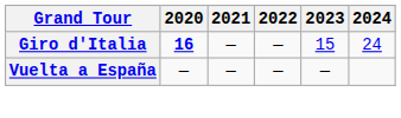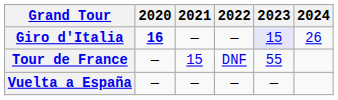 <table class="wikitable plainrowheaders">
 <tr>
 <th scope="col"><a href='#'>Grand Tour</a></th>
 <th scope="col">2020</th>
 <th scope="col">2021</th>
 <th scope="col">2022</th>
 <th scope="col">2023</th>
 <th scope="col">2024</th>
 </tr>
 <tr style="text-align:center;">
 <th scope="row"> <a href='#'>Giro d'Italia</a></th>
 <td><strong><a href='#'>16</a></strong></td>
 <td>—</td>
 <td>—</td>
+<td style="background: lavender;"><a href='#'>15</a></td>
+<td><a href='#'>26</a></td>
+</tr>
+<tr style="text-align:center;">
+<th scope="row"> <a href='#'>Tour de France</a></th>
+<td>—</td>
 <td><a href='#'>15</a></td>
-<td><a href='#'>24</a></td>
+<td><a href='#'>DNF</a></td>
+<td><a href='#'>55</a></td>
+<td></td>
 </tr>
 <tr style="text-align:center;">
 <th scope="row"> <a href='#'>Vuelta a España</a></th>
 <td>—</td>
 <td>—</td>
 <td>—</td>
 <td>—</td>
 <td></td>
 </tr>
 </table>
